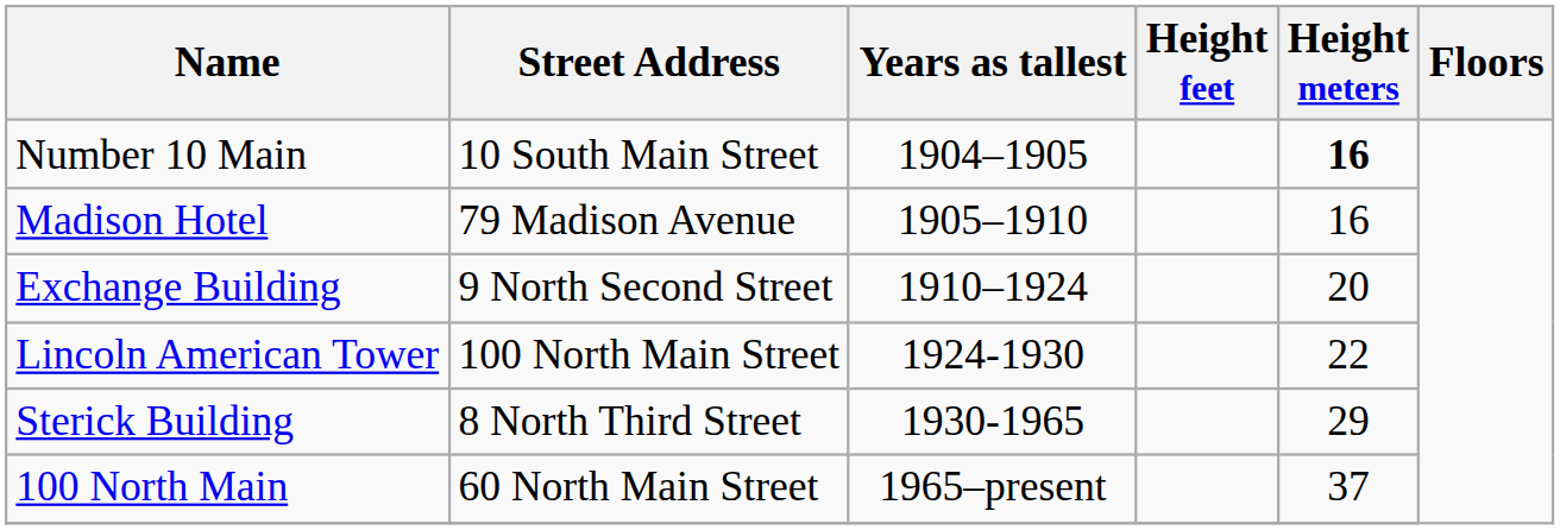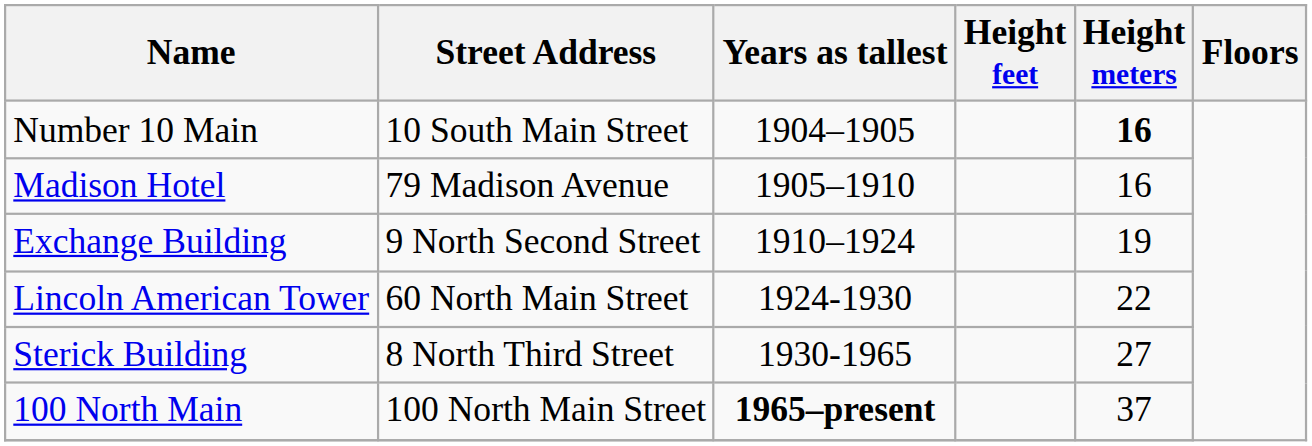 <table class="wikitable sortable">
 <tr>
 <th>Name</th>
 <th>Street Address</th>
 <th>Years as tallest</th>
 <th>Height<br><small><a href='#'>feet</a></small></th>
 <th>Height<br><small><a href='#'>meters</a></small></th>
 <th>Floors</th>
 </tr>
 <tr>
 <td>Number 10 Main</td>
 <td>10 South Main Street</td>
 <td align="center">1904–1905</td>
 <td></td>
 <td align="center"><strong>16</strong></td>
 </tr>
 <tr>
 <td><a href='#'>Madison Hotel</a></td>
 <td>79 Madison Avenue</td>
 <td align="center">1905–1910</td>
 <td></td>
 <td align="center">16</td>
 </tr>
 <tr>
 <td><a href='#'>Exchange Building</a></td>
 <td>9 North Second Street</td>
 <td align="center">1910–1924</td>
 <td></td>
-<td align="center">20</td>
+<td align="center">19</td>
 </tr>
 <tr>
 <td><a href='#'>Lincoln American Tower</a></td>
-<td>100 North Main Street</td>
+<td>60 North Main Street</td>
 <td align="center">1924-1930</td>
 <td></td>
 <td align="center">22</td>
 </tr>
 <tr>
 <td><a href='#'>Sterick Building</a></td>
 <td>8 North Third Street</td>
 <td align="center">1930-1965</td>
 <td></td>
-<td align="center">29</td>
+<td align="center">27</td>
 </tr>
 <tr>
 <td><a href='#'>100 North Main</a></td>
-<td>60 North Main Street</td>
-<td align="center">1965–present</td>
+<td>100 North Main Street</td>
+<td align="center"><strong>1965–present</strong></td>
 <td></td>
 <td align="center">37</td>
 </tr>
 <tr>
 </tr>
 </table>
